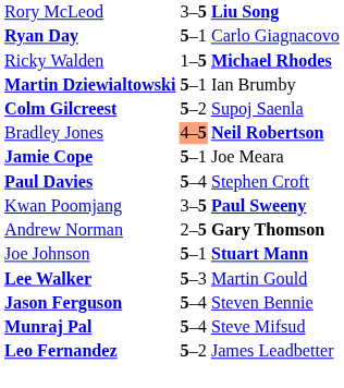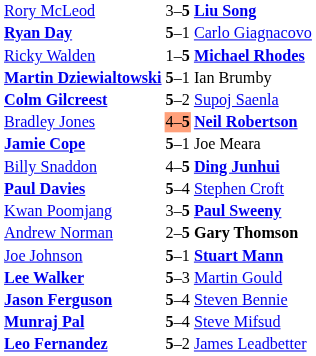 <table>
 <tr>
 <td> <a href='#'>Rory McLeod</a></td>
 <td align="center">3–<strong>5</strong></td>
 <td> <strong><a href='#'>Liu Song</a></strong></td>
 </tr>
 <tr>
 <td> <strong><a href='#'>Ryan Day</a></strong></td>
 <td align="center"><strong>5</strong>–1</td>
 <td> <a href='#'>Carlo Giagnacovo</a></td>
 </tr>
 <tr>
 <td> <a href='#'>Ricky Walden</a></td>
 <td align="center">1–<strong>5</strong></td>
 <td> <strong><a href='#'>Michael Rhodes</a></strong></td>
 </tr>
 <tr>
 <td> <strong><a href='#'>Martin Dziewialtowski</a></strong></td>
 <td align="center"><strong>5</strong>–1</td>
 <td> Ian Brumby</td>
 </tr>
 <tr>
 <td> <strong><a href='#'>Colm Gilcreest</a></strong></td>
 <td align="center"><strong>5</strong>–2</td>
 <td> <a href='#'>Supoj Saenla</a></td>
 </tr>
 <tr>
 <td> <a href='#'>Bradley Jones</a></td>
 <td align="center" style="background: lightsalmon;">4–<strong>5</strong></td>
 <td> <strong><a href='#'>Neil Robertson</a></strong></td>
 </tr>
 <tr>
 <td> <strong><a href='#'>Jamie Cope</a></strong></td>
 <td align="center"><strong>5</strong>–1</td>
 <td> Joe Meara</td>
+</tr>
+<tr>
+<td> <a href='#'>Billy Snaddon</a></td>
+<td align="center">4–<strong>5</strong></td>
+<td> <strong><a href='#'>Ding Junhui</a></strong></td>
 </tr>
 <tr>
 <td> <strong><a href='#'>Paul Davies</a></strong></td>
 <td align="center"><strong>5</strong>–4</td>
 <td> <a href='#'>Stephen Croft</a></td>
 </tr>
 <tr>
 <td> <a href='#'>Kwan Poomjang</a></td>
 <td align="center">3–<strong>5</strong></td>
 <td> <strong><a href='#'>Paul Sweeny</a></strong></td>
 </tr>
 <tr>
 <td> <a href='#'>Andrew Norman</a></td>
 <td align="center">2–<strong>5</strong></td>
 <td> <strong>Gary Thomson</strong></td>
 </tr>
 <tr>
 <td> <a href='#'>Joe Johnson</a></td>
 <td align="center"><strong>5</strong>–1</td>
 <td> <strong><a href='#'>Stuart Mann</a></strong></td>
 </tr>
 <tr>
 <td> <strong><a href='#'>Lee Walker</a></strong></td>
 <td align="center"><strong>5</strong>–3</td>
 <td> <a href='#'>Martin Gould</a></td>
 </tr>
 <tr>
 <td> <strong><a href='#'>Jason Ferguson</a></strong></td>
 <td align="center"><strong>5</strong>–4</td>
 <td> <a href='#'>Steven Bennie</a></td>
 </tr>
 <tr>
 <td> <strong><a href='#'>Munraj Pal</a></strong></td>
 <td align="center"><strong>5</strong>–4</td>
 <td> <a href='#'>Steve Mifsud</a></td>
 </tr>
 <tr>
 <td> <strong><a href='#'>Leo Fernandez</a></strong></td>
 <td align="center"><strong>5</strong>–2</td>
 <td> <a href='#'>James Leadbetter</a></td>
 </tr>
 </table>
